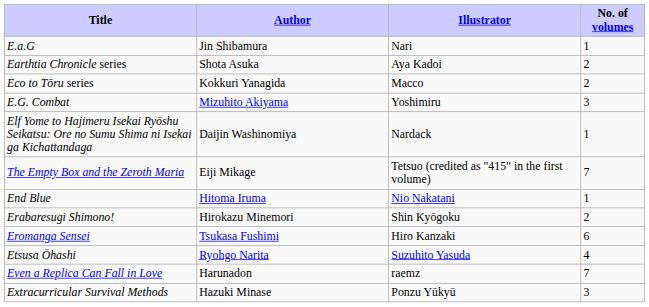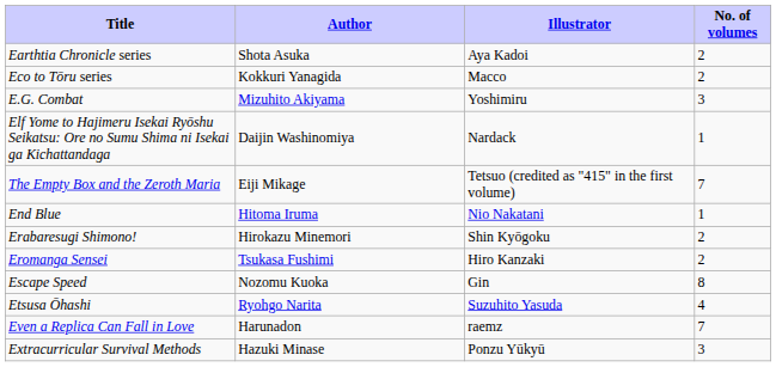 <table class="wikitable" style="width: 98%;">
 <tr>
 <th width=30% style="background:#ccf;">Title</th>
 <th width=30% style="background:#ccf;"><a href='#'>Author</a></th>
 <th width=30% style="background:#ccf;"><a href='#'>Illustrator</a></th>
 <th width=10% style="background:#ccf;">No. of <a href='#'>volumes</a></th>
-</tr>
-<tr>
-<td><em>E.a.G</em></td>
-<td>Jin Shibamura</td>
-<td>Nari</td>
-<td>1</td>
 </tr>
 <tr>
 <td><em>Earthtia Chronicle</em> series</td>
 <td>Shota Asuka</td>
 <td>Aya Kadoi</td>
 <td>2</td>
 </tr>
 <tr>
 <td><em>Eco to Tōru</em> series</td>
 <td>Kokkuri Yanagida</td>
 <td>Macco</td>
 <td>2</td>
 </tr>
 <tr>
 <td><em>E.G. Combat</em></td>
 <td><a href='#'>Mizuhito Akiyama</a></td>
 <td>Yoshimiru</td>
 <td>3</td>
 </tr>
 <tr>
 <td><em>Elf Yome to Hajimeru Isekai Ryōshu Seikatsu: Ore no Sumu Shima ni Isekai ga Kichattandaga</em></td>
 <td>Daijin Washinomiya</td>
 <td>Nardack</td>
 <td>1</td>
 </tr>
 <tr>
 <td><em><a href='#'>The Empty Box and the Zeroth Maria</a></em></td>
 <td>Eiji Mikage</td>
 <td>Tetsuo (credited as "415" in the first volume)</td>
 <td>7</td>
 </tr>
 <tr>
 <td><em>End Blue</em></td>
 <td><a href='#'>Hitoma Iruma</a></td>
 <td><a href='#'>Nio Nakatani</a></td>
 <td>1</td>
 </tr>
 <tr>
 <td><em>Erabaresugi Shimono!</em></td>
 <td>Hirokazu Minemori</td>
 <td>Shin Kyōgoku</td>
 <td>2</td>
 </tr>
 <tr>
 <td><em><a href='#'>Eromanga Sensei</a></em></td>
 <td><a href='#'>Tsukasa Fushimi</a></td>
 <td>Hiro Kanzaki</td>
-<td>6</td>
+<td>2</td>
+</tr>
+<tr>
+<td><em>Escape Speed</em></td>
+<td>Nozomu Kuoka</td>
+<td>Gin</td>
+<td>8</td>
 </tr>
 <tr>
 <td><em>Etsusa Ōhashi</em></td>
 <td><a href='#'>Ryohgo Narita</a></td>
 <td><a href='#'>Suzuhito Yasuda</a></td>
 <td>4</td>
 </tr>
 <tr>
 <td><em><a href='#'>Even a Replica Can Fall in Love</a></em></td>
 <td>Harunadon</td>
 <td>raemz</td>
 <td>7</td>
 </tr>
 <tr>
 <td><em>Extracurricular Survival Methods</em></td>
 <td>Hazuki Minase</td>
 <td>Ponzu Yūkyū</td>
 <td>3</td>
 </tr>
 </table>
